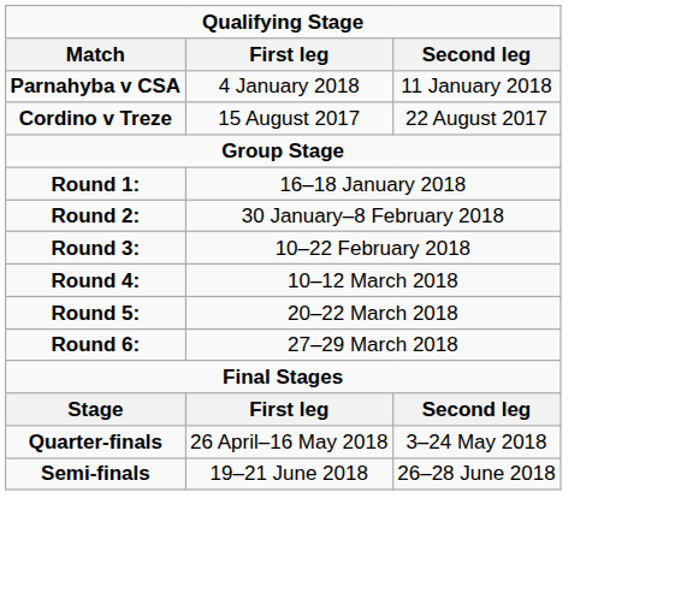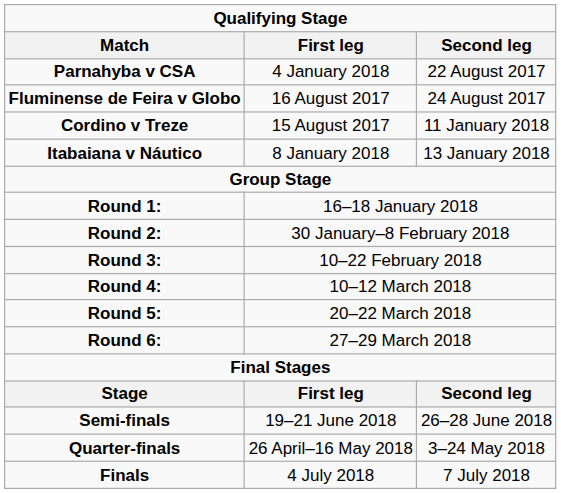 <table class=wikitable style="text-align:center; font-size:90%">
 <tr>
 <td colspan=3><strong>Qualifying Stage</strong></td>
 </tr>
 <tr>
 <th>Match</th>
 <th>First leg</th>
 <th>Second leg</th>
 </tr>
 <tr>
 <td><strong>Parnahyba v CSA</strong></td>
 <td>4 January 2018</td>
-<td>11 January 2018</td>
+<td>22 August 2017</td>
+</tr>
+<tr>
+<td><strong>Fluminense de Feira v Globo</strong></td>
+<td>16 August 2017</td>
+<td>24 August 2017</td>
 </tr>
 <tr>
 <td><strong>Cordino v Treze</strong></td>
 <td>15 August 2017</td>
-<td>22 August 2017</td>
+<td>11 January 2018</td>
+</tr>
+<tr>
+<td><strong>Itabaiana v Náutico</strong></td>
+<td>8 January 2018</td>
+<td>13 January 2018</td>
 </tr>
 <tr>
 <td colspan=3><strong>Group Stage</strong></td>
 </tr>
 <tr>
 <td><strong>Round 1:</strong></td>
 <td colspan=2>16–18 January 2018</td>
 </tr>
 <tr>
 <td><strong>Round 2:</strong></td>
 <td colspan=2>30 January–8 February 2018</td>
 </tr>
 <tr>
 <td><strong>Round 3:</strong></td>
 <td colspan=2>10–22 February 2018</td>
 </tr>
 <tr>
 <td><strong>Round 4:</strong></td>
 <td colspan=2>10–12 March 2018</td>
 </tr>
 <tr>
 <td><strong>Round 5:</strong></td>
 <td colspan=2>20–22 March 2018</td>
 </tr>
 <tr>
 <td><strong>Round 6:</strong></td>
 <td colspan=2>27–29 March 2018</td>
 </tr>
 <tr>
 <td colspan=3><strong>Final Stages</strong></td>
 </tr>
 <tr>
 <th>Stage</th>
 <th>First leg</th>
 <th>Second leg</th>
 </tr>
 <tr>
+<td><strong>Semi-finals</strong></td>
+<td>19–21 June 2018</td>
+<td>26–28 June 2018</td>
+</tr>
+<tr>
 <td><strong>Quarter-finals</strong></td>
 <td>26 April–16 May 2018</td>
 <td>3–24 May 2018</td>
 </tr>
 <tr>
-<td><strong>Semi-finals</strong></td>
-<td>19–21 June 2018</td>
-<td>26–28 June 2018</td>
+<td><strong>Finals</strong></td>
+<td>4 July 2018</td>
+<td>7 July 2018</td>
 </tr>
 </table>
